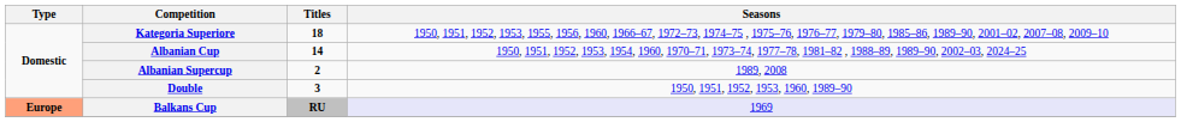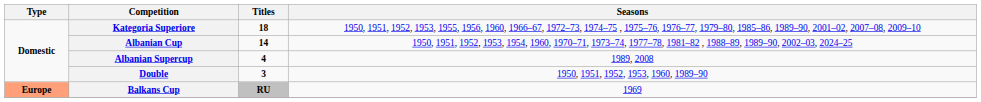 <table class="wikitable plainrowheaders" style="font-size:95%; text-align:center;">
 <tr>
 <th style="width: 1%;">Type</th>
 <th style="width: 5%;">Competition</th>
 <th style="width: 1%;">Titles</th>
 <th style="width: 21%;">Seasons</th>
 </tr>
 <tr>
 <td rowspan="4"><strong>Domestic</strong></td>
 <th scope=col><a href='#'>Kategoria Superiore</a></th>
 <td><strong>18</strong></td>
 <td><a href='#'>1950</a>, <a href='#'>1951</a>, <a href='#'>1952</a>, <a href='#'>1953</a>, <a href='#'>1955</a>, <a href='#'>1956</a>, <a href='#'>1960</a>, <a href='#'>1966–67</a>, <a href='#'>1972–73</a>, <a href='#'>1974–75</a> , <a href='#'>1975–76</a>, <a href='#'>1976–77</a>, <a href='#'>1979–80</a>, <a href='#'>1985–86</a>, <a href='#'>1989–90</a>, <a href='#'>2001–02</a>, <a href='#'>2007–08</a>, <a href='#'>2009–10</a></td>
 </tr>
 <tr>
 <th scope=col><a href='#'>Albanian Cup</a></th>
 <td><strong>14</strong></td>
 <td><a href='#'>1950</a>, <a href='#'>1951</a>, <a href='#'>1952</a>, <a href='#'>1953</a>, <a href='#'>1954</a>, <a href='#'>1960</a>, <a href='#'>1970–71</a>, <a href='#'>1973–74</a>, <a href='#'>1977–78</a>, <a href='#'>1981–82</a> , <a href='#'>1988–89</a>, <a href='#'>1989–90</a>, <a href='#'>2002–03</a>, <a href='#'>2024–25</a></td>
 </tr>
 <tr>
 <th><a href='#'>Albanian Supercup</a></th>
-<td><strong>2</strong></td>
+<td><strong>4</strong></td>
 <td><a href='#'>1989</a>, <a href='#'>2008</a></td>
 </tr>
 <tr>
 <th scope=col><a href='#'>Double</a></th>
 <td align="center"><strong>3</strong></td>
 <td><a href='#'>1950</a>, <a href='#'>1951</a>, <a href='#'>1952</a>, <a href='#'>1953</a>, <a href='#'>1960</a>, <a href='#'>1989–90</a></td>
 </tr>
 <tr>
 <td rowspan="1" style="background: lightsalmon;"><strong>Europe</strong></td>
 <th scope=col><a href='#'>Balkans Cup</a></th>
 <td style="text-align:center; background:silver;"><strong>RU</strong></td>
-<td style="background: lavender;"><a href='#'>1969</a></td>
+<td><a href='#'>1969</a></td>
 </tr>
 <tr>
 </tr>
 </table>
